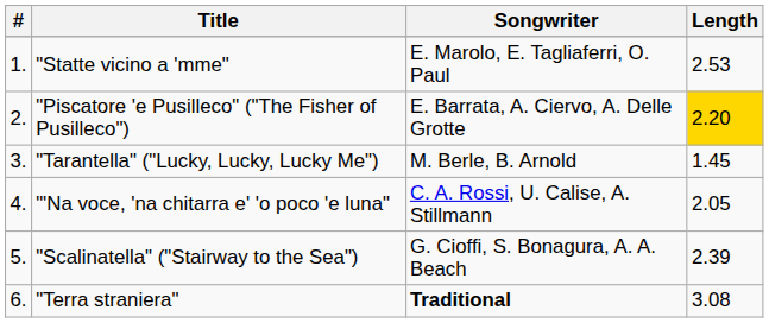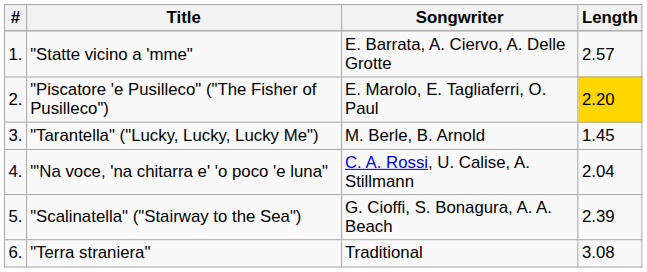 <table class="wikitable">
 <tr>
 <th>#</th>
 <th>Title</th>
 <th>Songwriter</th>
 <th>Length</th>
 </tr>
 <tr bgcolor="#ebf5ff">
 </tr>
 <tr>
 <td>1.</td>
 <td>"Statte vicino a 'mme"</td>
-<td>E. Marolo, E. Tagliaferri, O. Paul</td>
-<td>2.53</td>
+<td>E. Barrata, A. Ciervo, A. Delle Grotte</td>
+<td>2.57</td>
 </tr>
 <tr>
 <td>2.</td>
 <td>"Piscatore 'e Pusilleco" ("The Fisher of Pusilleco")</td>
-<td>E. Barrata, A. Ciervo, A. Delle Grotte</td>
+<td>E. Marolo, E. Tagliaferri, O. Paul</td>
 <td style="background: gold;">2.20</td>
 </tr>
 <tr>
 <td>3.</td>
 <td>"Tarantella" ("Lucky, Lucky, Lucky Me")</td>
 <td>M. Berle, B. Arnold</td>
 <td>1.45</td>
 </tr>
 <tr>
 <td>4.</td>
 <td>"'Na voce, 'na chitarra e' 'o poco 'e luna"</td>
 <td><a href='#'>C. A. Rossi</a>, U. Calise, A. Stillmann</td>
-<td>2.05</td>
+<td>2.04</td>
 </tr>
 <tr>
 <td>5.</td>
 <td>"Scalinatella" ("Stairway to the Sea")</td>
 <td>G. Cioffi, S. Bonagura, A. A. Beach</td>
 <td>2.39</td>
 </tr>
 <tr>
 <td>6.</td>
 <td>"Terra straniera"</td>
-<td><strong>Traditional</strong></td>
+<td>Traditional</td>
 <td>3.08</td>
 </tr>
 </table>
